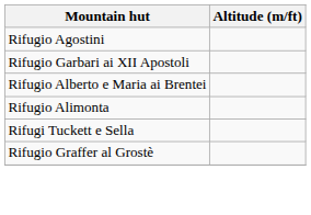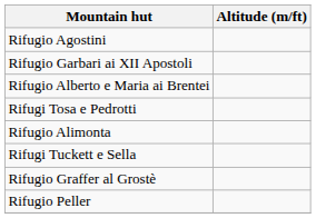 <table class="wikitable">
 <tr>
 <th>Mountain hut</th>
 <th colspan=1>Altitude (m/ft)</th>
 </tr>
 <tr>
 <td>Rifugio Agostini</td>
 <td></td>
 </tr>
 <tr>
 <td>Rifugio Garbari ai XII Apostoli</td>
 <td></td>
 </tr>
 <tr>
 <td>Rifugio Alberto e Maria ai Brentei</td>
 <td></td>
 </tr>
 <tr>
+<td>Rifugi Tosa e Pedrotti</td>
+<td></td>
+</tr>
+<tr>
 <td>Rifugio Alimonta</td>
 <td></td>
 </tr>
 <tr>
 <td>Rifugi Tuckett e Sella</td>
 <td></td>
 </tr>
 <tr>
 <td>Rifugio Graffer al Grostè</td>
 <td></td>
 </tr>
 <tr>
+<td>Rifugio Peller</td>
+<td></td>
+</tr>
+<tr>
 </tr>
 </table>
